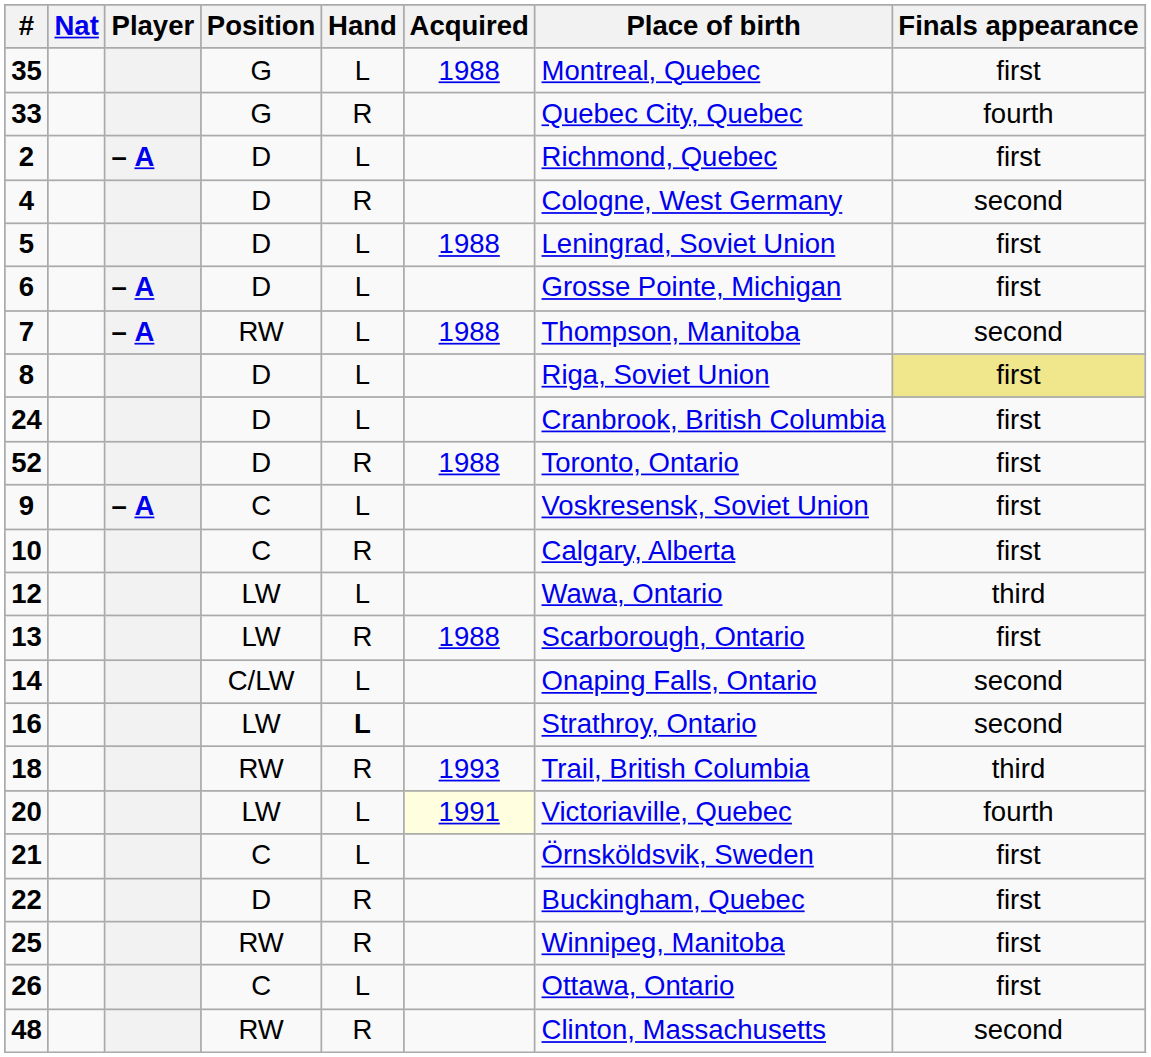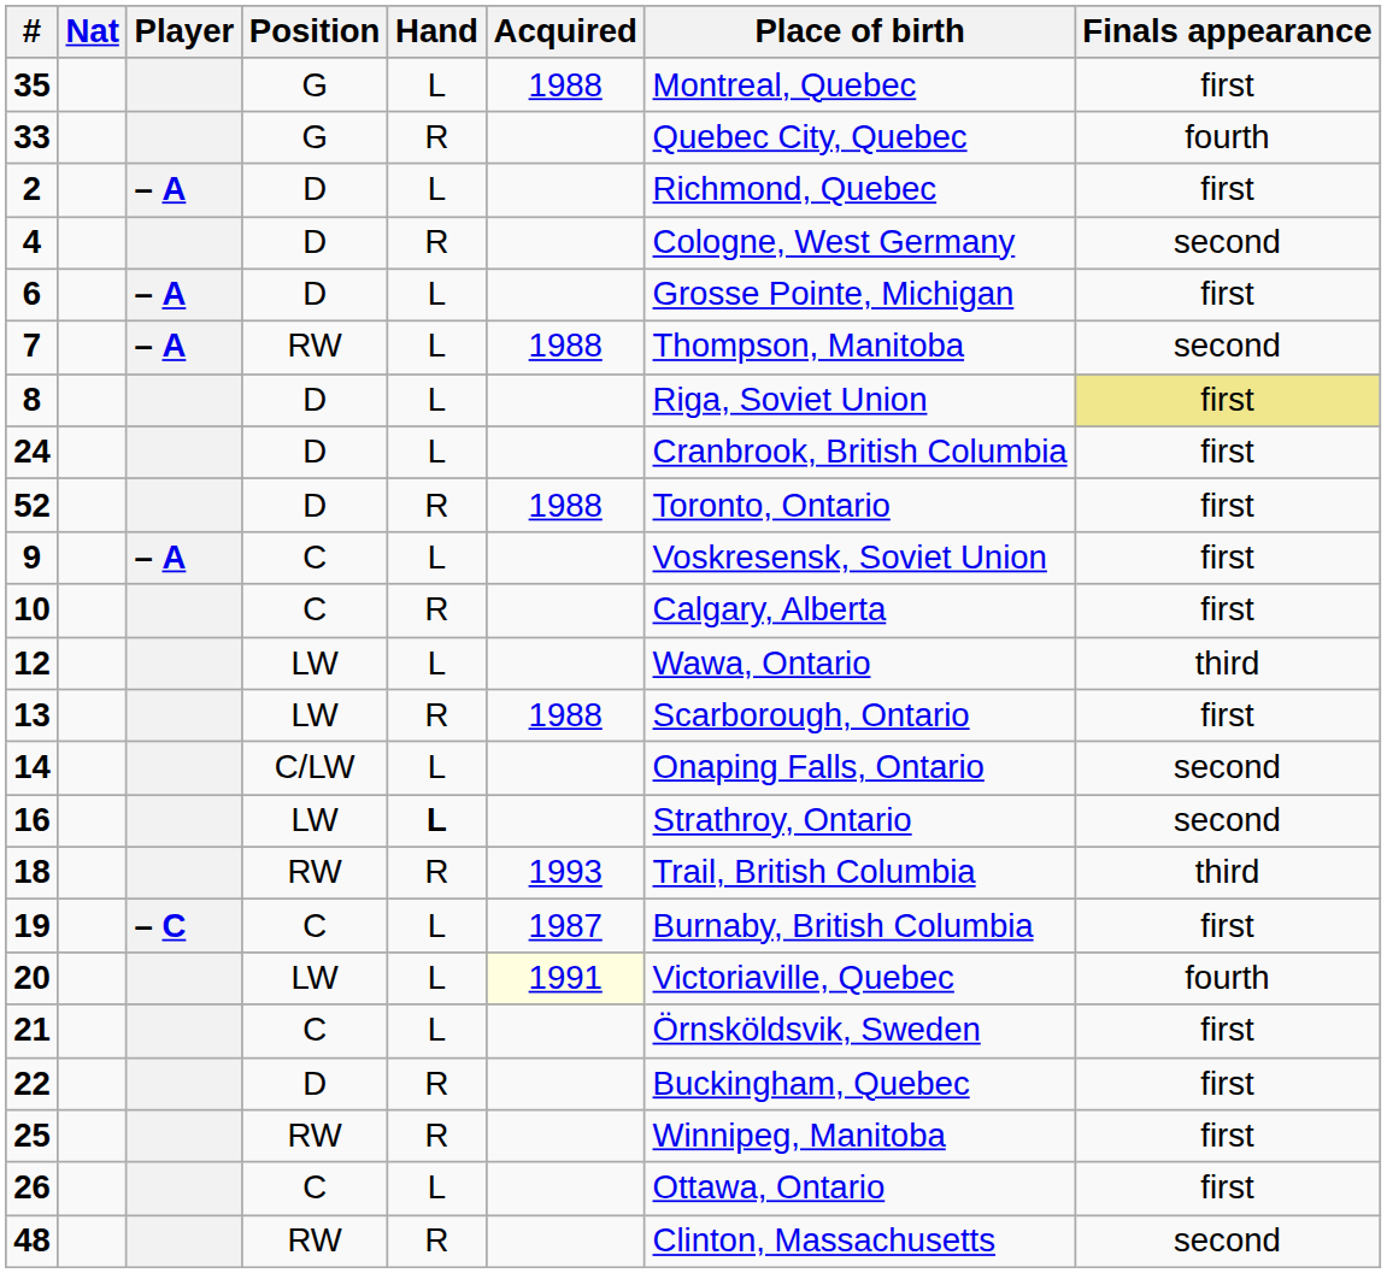 <table class="sortable wikitable plainrowheaders" style="text-align:center;">
 <tr style="background:#ddd;">
 <th scope="col">#</th>
 <th scope="col"><a href='#'>Nat</a></th>
 <th scope="col">Player</th>
 <th scope="col">Position</th>
 <th scope="col">Hand</th>
 <th scope="col">Acquired</th>
 <th scope="col" class="unsortable">Place of birth</th>
 <th scope="col" class="unsortable">Finals appearance</th>
 </tr>
 <tr>
 <td><strong>35</strong></td>
 <td></td>
 <th scope="row" style="text-align:left;"></th>
 <td>G</td>
 <td>L</td>
 <td><a href='#'>1988</a></td>
 <td style="text-align:left;"><a href='#'>Montreal, Quebec</a></td>
 <td>first </td>
 </tr>
 <tr>
 <td><strong>33</strong></td>
 <td></td>
 <th scope="row" style="text-align:left;"></th>
 <td>G</td>
 <td>R</td>
 <td></td>
 <td style="text-align:left;"><a href='#'>Quebec City, Quebec</a></td>
 <td>fourth </td>
 </tr>
 <tr>
 <td><strong>2</strong></td>
 <td></td>
 <th scope="row" style="text-align:left;"> – <strong><a href='#'>A</a></strong></th>
 <td>D</td>
 <td>L</td>
 <td></td>
 <td style="text-align:left;"><a href='#'>Richmond, Quebec</a></td>
 <td>first</td>
 </tr>
 <tr>
 <td><strong>4</strong></td>
 <td></td>
 <th scope="row" style="text-align:left;"></th>
 <td>D</td>
 <td>R</td>
 <td></td>
 <td style="text-align:left;"><a href='#'>Cologne, West Germany</a></td>
 <td>second </td>
-</tr>
-<tr>
-<td><strong>5</strong></td>
-<td></td>
-<th scope="row" style="text-align:left;"></th>
-<td>D</td>
-<td>L</td>
-<td><a href='#'>1988</a></td>
-<td style="text-align:left;"><a href='#'>Leningrad, Soviet Union</a></td>
-<td>first</td>
 </tr>
 <tr>
 <td><strong>6</strong></td>
 <td></td>
 <th scope="row" style="text-align:left;"> – <strong><a href='#'>A</a></strong></th>
 <td>D</td>
 <td>L</td>
 <td></td>
 <td style="text-align:left;"><a href='#'>Grosse Pointe, Michigan</a></td>
 <td>first </td>
 </tr>
 <tr>
 <td><strong>7</strong></td>
 <td></td>
 <th scope="row" style="text-align:left;"> – <strong><a href='#'>A</a></strong></th>
 <td>RW</td>
 <td>L</td>
 <td><a href='#'>1988</a></td>
 <td style="text-align:left;"><a href='#'>Thompson, Manitoba</a></td>
 <td>second </td>
 </tr>
 <tr>
 <td><strong>8</strong></td>
 <td></td>
 <th scope="row" style="text-align:left;"></th>
 <td>D</td>
 <td>L</td>
 <td></td>
 <td style="text-align:left;"><a href='#'>Riga, Soviet Union</a></td>
 <td style="background: khaki;">first</td>
 </tr>
 <tr>
 <td><strong>24</strong></td>
 <td></td>
 <th scope="row" style="text-align:left;"></th>
 <td>D</td>
 <td>L</td>
 <td></td>
 <td style="text-align:left;"><a href='#'>Cranbrook, British Columbia</a></td>
 <td>first</td>
 </tr>
 <tr>
 <td><strong>52</strong></td>
 <td></td>
 <th scope="row" style="text-align:left;"></th>
 <td>D</td>
 <td>R</td>
 <td><a href='#'>1988</a></td>
 <td style="text-align:left;"><a href='#'>Toronto, Ontario</a></td>
 <td>first</td>
 </tr>
 <tr>
 <td><strong>9</strong></td>
 <td></td>
 <th scope="row" style="text-align:left;"> – <strong><a href='#'>A</a></strong></th>
 <td>C</td>
 <td>L</td>
 <td></td>
 <td style="text-align:left;"><a href='#'>Voskresensk, Soviet Union</a></td>
 <td>first</td>
 </tr>
 <tr>
 <td><strong>10</strong></td>
 <td></td>
 <th scope="row" style="text-align:left;"></th>
 <td>C</td>
 <td>R</td>
 <td></td>
 <td style="text-align:left;"><a href='#'>Calgary, Alberta</a></td>
 <td>first </td>
 </tr>
 <tr>
 <td><strong>12</strong></td>
 <td></td>
 <th scope="row" style="text-align:left;"></th>
 <td>LW</td>
 <td>L</td>
 <td></td>
 <td style="text-align:left;"><a href='#'>Wawa, Ontario</a></td>
 <td>third </td>
 </tr>
 <tr>
 <td><strong>13</strong></td>
 <td></td>
 <th scope="row" style="text-align:left;"></th>
 <td>LW</td>
 <td>R</td>
 <td><a href='#'>1988</a></td>
 <td style="text-align:left;"><a href='#'>Scarborough, Ontario</a></td>
 <td>first</td>
 </tr>
 <tr>
 <td><strong>14</strong></td>
 <td></td>
 <th scope="row" style="text-align:left;"></th>
 <td>C/LW</td>
 <td>L</td>
 <td></td>
 <td style="text-align:left;"><a href='#'>Onaping Falls, Ontario</a></td>
 <td>second </td>
 </tr>
 <tr>
 <td><strong>16</strong></td>
 <td></td>
 <th scope="row" style="text-align:left;"></th>
 <td>LW</td>
 <td><strong>L</strong></td>
 <td></td>
 <td style="text-align:left;"><a href='#'>Strathroy, Ontario</a></td>
 <td>second </td>
 </tr>
 <tr>
 <td><strong>18</strong></td>
 <td></td>
 <th scope="row" style="text-align:left;"></th>
 <td>RW</td>
 <td>R</td>
 <td><a href='#'>1993</a></td>
 <td style="text-align:left;"><a href='#'>Trail, British Columbia</a></td>
 <td>third </td>
 </tr>
 <tr>
+<td><strong>19</strong></td>
+<td></td>
+<th scope="row" style="text-align:left;"> – <strong><a href='#'>C</a></strong></th>
+<td>C</td>
+<td>L</td>
+<td><a href='#'>1987</a></td>
+<td style="text-align:left;"><a href='#'>Burnaby, British Columbia</a></td>
+<td>first</td>
+</tr>
+<tr>
 <td><strong>20</strong></td>
 <td></td>
 <th scope="row" style="text-align:left;"></th>
 <td>LW</td>
 <td>L</td>
 <td style="background: lightyellow;"><a href='#'>1991</a></td>
 <td style="text-align:left;"><a href='#'>Victoriaville, Quebec</a></td>
 <td>fourth </td>
 </tr>
 <tr>
 <td><strong>21</strong></td>
 <td></td>
 <th scope="row" style="text-align:left;"></th>
 <td>C</td>
 <td>L</td>
 <td></td>
 <td style="text-align:left;"><a href='#'>Örnsköldsvik, Sweden</a></td>
 <td>first</td>
 </tr>
 <tr>
 <td><strong>22</strong></td>
 <td></td>
 <th scope="row" style="text-align:left;"></th>
 <td>D</td>
 <td>R</td>
 <td></td>
 <td style="text-align:left;"><a href='#'>Buckingham, Quebec</a></td>
 <td>first</td>
 </tr>
 <tr>
 <td><strong>25</strong></td>
 <td></td>
 <th scope="row" style="text-align:left;"></th>
 <td>RW</td>
 <td>R</td>
 <td></td>
 <td style="text-align:left;"><a href='#'>Winnipeg, Manitoba</a></td>
 <td>first</td>
 </tr>
 <tr>
 <td><strong>26</strong></td>
 <td></td>
 <th scope="row" style="text-align:left;"></th>
 <td>C</td>
 <td>L</td>
 <td></td>
 <td style="text-align:left;"><a href='#'>Ottawa, Ontario</a></td>
 <td>first</td>
 </tr>
 <tr>
 <td><strong>48</strong></td>
 <td></td>
 <th scope="row" style="text-align:left;"></th>
 <td>RW</td>
 <td>R</td>
 <td></td>
 <td style="text-align:left;"><a href='#'>Clinton, Massachusetts</a></td>
 <td>second </td>
 </tr>
 </table>
